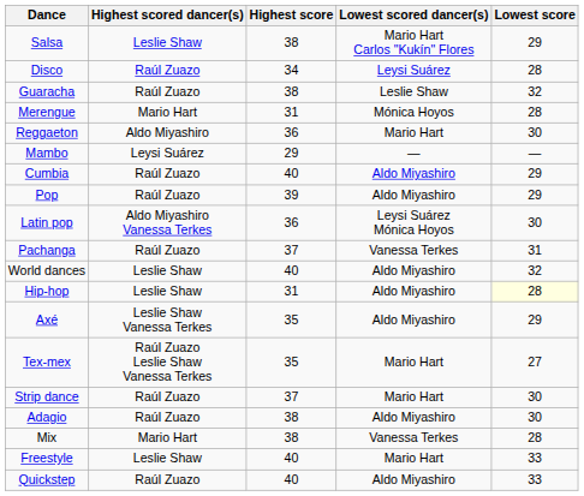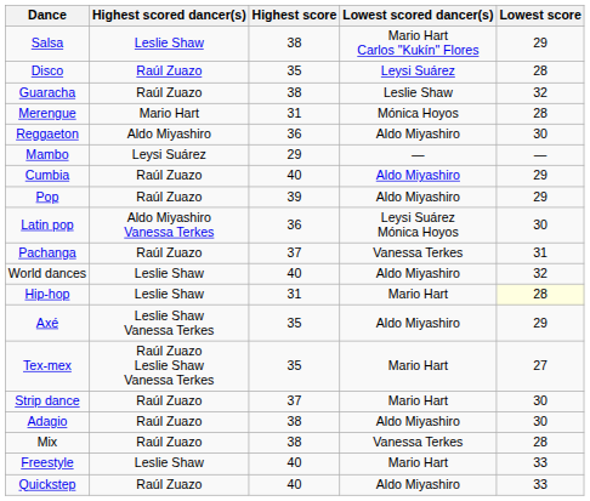 <table class="wikitable sortable" style="text-align:center; white-space:nowrap;  font-size:97%;">
 <tr>
 <th>Dance</th>
 <th class="sortable">Highest scored dancer(s)</th>
 <th>Highest score</th>
 <th class="sortable">Lowest scored dancer(s)</th>
 <th>Lowest score</th>
 </tr>
 <tr>
 <td><a href='#'>Salsa</a></td>
 <td><a href='#'>Leslie Shaw</a></td>
 <td>38</td>
 <td>Mario Hart<br><a href='#'>Carlos "Kukín" Flores</a></td>
 <td>29</td>
 </tr>
 <tr>
 <td><a href='#'>Disco</a></td>
 <td><a href='#'>Raúl Zuazo</a></td>
-<td>34</td>
+<td>35</td>
 <td><a href='#'>Leysi Suárez</a></td>
 <td>28</td>
 </tr>
 <tr>
 <td><a href='#'>Guaracha</a></td>
 <td>Raúl Zuazo</td>
 <td>38</td>
 <td>Leslie Shaw</td>
 <td>32</td>
 </tr>
 <tr>
 <td><a href='#'>Merengue</a></td>
 <td>Mario Hart</td>
 <td>31</td>
 <td>Mónica Hoyos</td>
 <td>28</td>
 </tr>
 <tr>
 <td><a href='#'>Reggaeton</a></td>
 <td>Aldo Miyashiro</td>
 <td>36</td>
-<td>Mario Hart</td>
+<td>Aldo Miyashiro</td>
 <td>30</td>
 </tr>
 <tr>
 <td><a href='#'>Mambo</a></td>
 <td>Leysi Suárez</td>
 <td>29</td>
 <td>—</td>
 <td>—</td>
 </tr>
 <tr>
 <td><a href='#'>Cumbia</a></td>
 <td>Raúl Zuazo</td>
 <td>40</td>
 <td><a href='#'>Aldo Miyashiro</a></td>
 <td>29</td>
 </tr>
 <tr>
 <td><a href='#'>Pop</a></td>
 <td>Raúl Zuazo</td>
 <td>39</td>
 <td>Aldo Miyashiro</td>
 <td>29</td>
 </tr>
 <tr>
 <td><a href='#'>Latin pop</a></td>
 <td>Aldo Miyashiro<br><a href='#'>Vanessa Terkes</a></td>
 <td>36</td>
 <td>Leysi Suárez<br>Mónica Hoyos</td>
 <td>30</td>
 </tr>
 <tr>
 <td><a href='#'>Pachanga</a></td>
 <td>Raúl Zuazo</td>
 <td>37</td>
 <td>Vanessa Terkes</td>
 <td>31</td>
 </tr>
 <tr>
 <td>World dances</td>
 <td>Leslie Shaw</td>
 <td>40</td>
 <td>Aldo Miyashiro</td>
 <td>32</td>
 </tr>
 <tr>
 <td><a href='#'>Hip-hop</a></td>
 <td>Leslie Shaw</td>
 <td>31</td>
-<td>Aldo Miyashiro</td>
+<td>Mario Hart</td>
 <td style="background: lightyellow;">28</td>
 </tr>
 <tr>
 <td><a href='#'>Axé</a></td>
 <td>Leslie Shaw<br>Vanessa Terkes</td>
 <td>35</td>
 <td>Aldo Miyashiro</td>
 <td>29</td>
 </tr>
 <tr>
 <td><a href='#'>Tex-mex</a></td>
 <td>Raúl Zuazo<br>Leslie Shaw<br>Vanessa Terkes</td>
 <td>35</td>
 <td>Mario Hart</td>
 <td>27</td>
 </tr>
 <tr>
 <td><a href='#'>Strip dance</a></td>
 <td>Raúl Zuazo</td>
 <td>37</td>
 <td>Mario Hart</td>
 <td>30</td>
 </tr>
 <tr>
 <td><a href='#'>Adagio</a></td>
 <td>Raúl Zuazo</td>
 <td>38</td>
 <td>Aldo Miyashiro</td>
 <td>30</td>
 </tr>
 <tr>
 <td>Mix</td>
-<td>Mario Hart</td>
+<td>Raúl Zuazo</td>
 <td>38</td>
 <td>Vanessa Terkes</td>
 <td>28</td>
 </tr>
 <tr>
 <td><a href='#'>Freestyle</a></td>
 <td>Leslie Shaw</td>
 <td>40</td>
 <td>Mario Hart</td>
 <td>33</td>
 </tr>
 <tr>
 <td><a href='#'>Quickstep</a></td>
 <td>Raúl Zuazo</td>
 <td>40</td>
 <td>Aldo Miyashiro</td>
 <td>33</td>
 </tr>
 </table>
